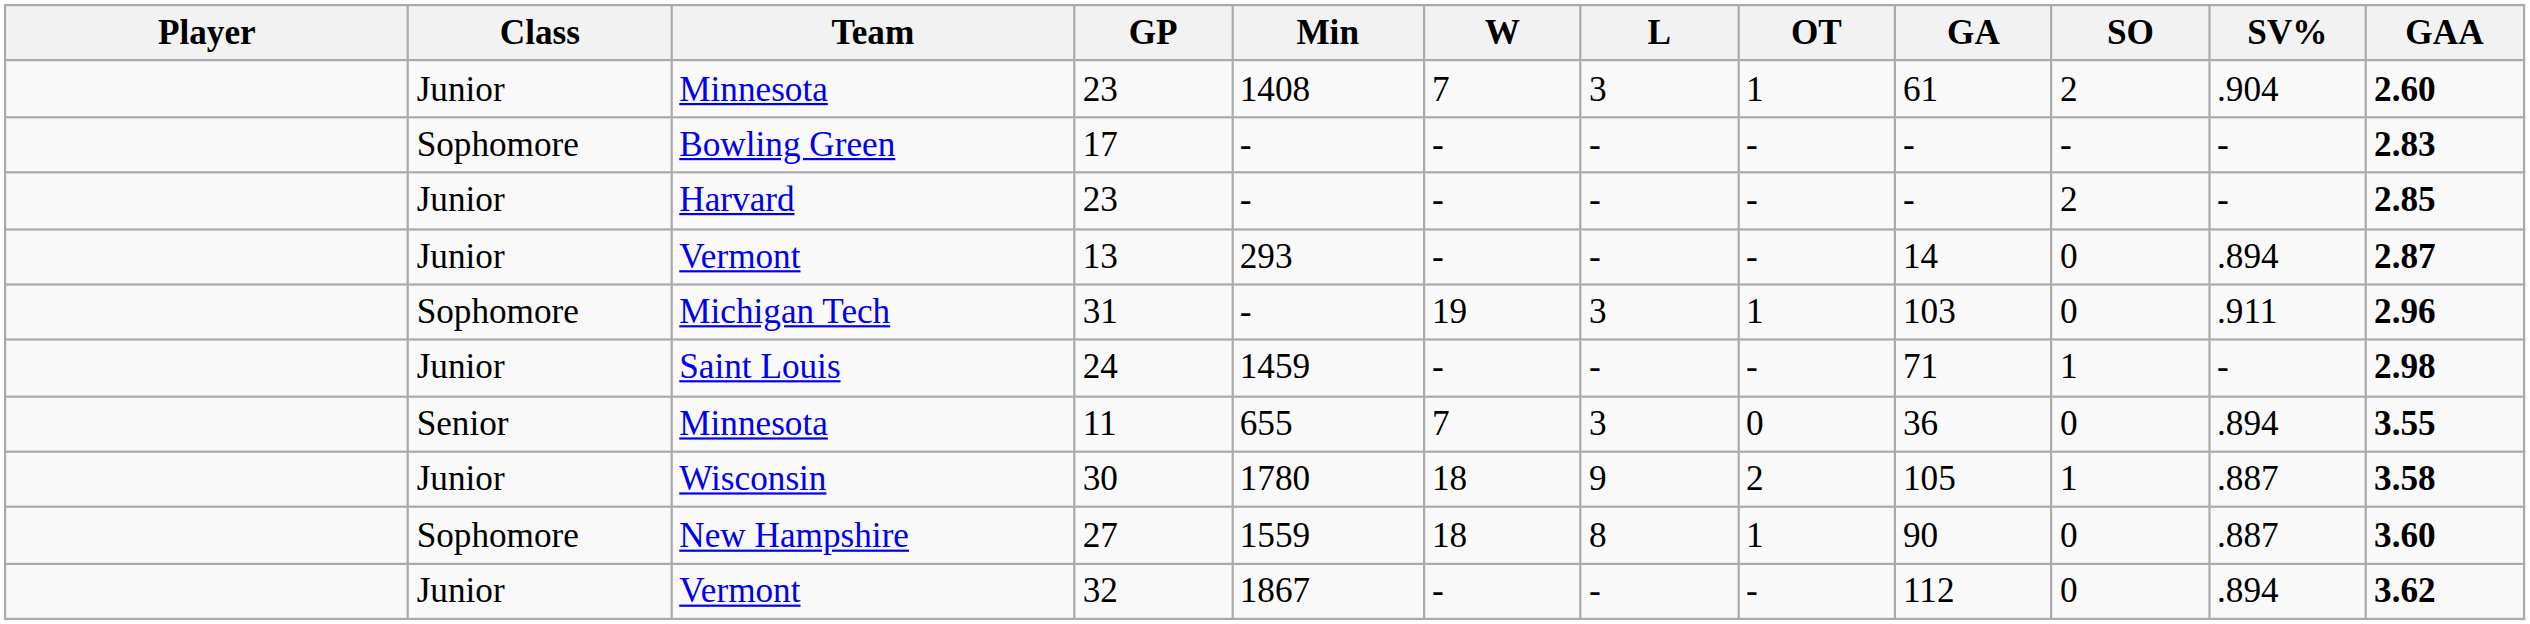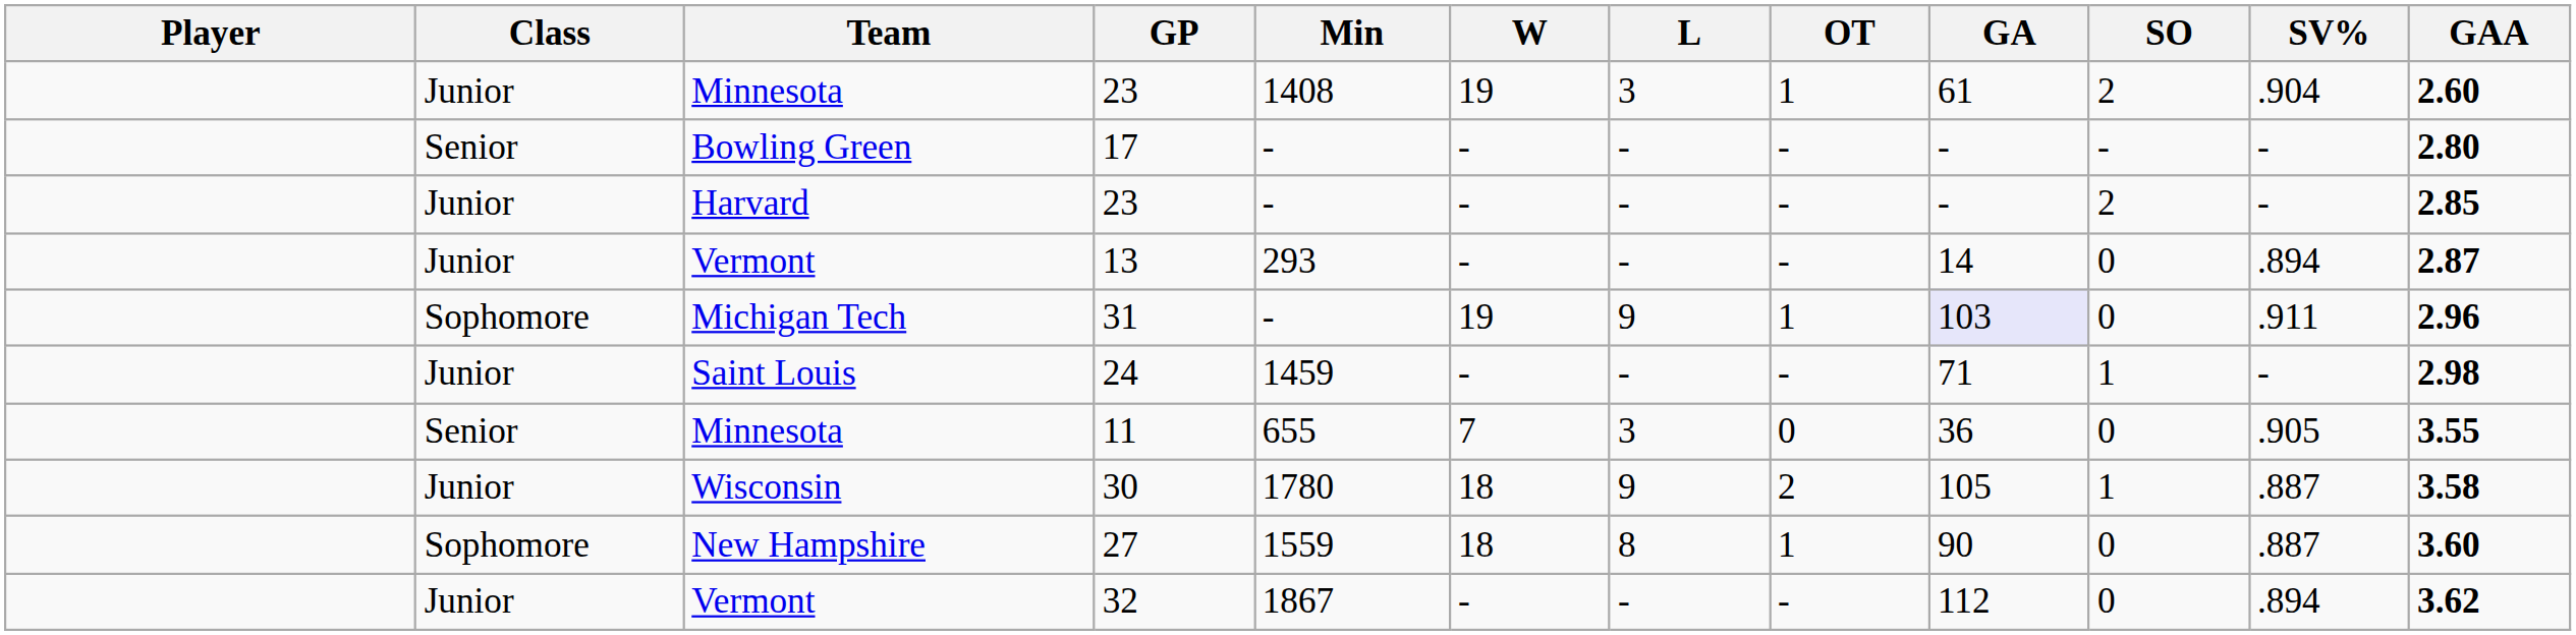 <table class="wikitable sortable">
 <tr>
 <th style="width: 11em;">Player</th>
 <th style="width: 7em;">Class</th>
 <th style="width: 11em;">Team</th>
 <th style="width: 4em;">GP</th>
 <th style="width: 5em;">Min</th>
 <th style="width: 4em;">W</th>
 <th style="width: 4em;">L</th>
 <th style="width: 4em;">OT</th>
 <th style="width: 4em;">GA</th>
 <th style="width: 4em;">SO</th>
 <th style="width: 4em;">SV%</th>
 <th style="width: 4em;">GAA</th>
 </tr>
 <tr>
 <td></td>
 <td>Junior</td>
 <td><a href='#'>Minnesota</a></td>
 <td>23</td>
 <td>1408</td>
-<td>7</td>
+<td>19</td>
 <td>3</td>
 <td>1</td>
 <td>61</td>
 <td>2</td>
 <td>.904</td>
 <td><strong>2.60</strong></td>
 </tr>
 <tr>
 <td></td>
-<td>Sophomore</td>
+<td>Senior</td>
 <td><a href='#'>Bowling Green</a></td>
 <td>17</td>
 <td>-</td>
 <td>-</td>
 <td>-</td>
 <td>-</td>
 <td>-</td>
 <td>-</td>
 <td>-</td>
-<td><strong>2.83</strong></td>
+<td><strong>2.80</strong></td>
 </tr>
 <tr>
 <td></td>
 <td>Junior</td>
 <td><a href='#'>Harvard</a></td>
 <td>23</td>
 <td>-</td>
 <td>-</td>
 <td>-</td>
 <td>-</td>
 <td>-</td>
 <td>2</td>
 <td>-</td>
 <td><strong>2.85</strong></td>
 </tr>
 <tr>
 <td></td>
 <td>Junior</td>
 <td><a href='#'>Vermont</a></td>
 <td>13</td>
 <td>293</td>
 <td>-</td>
 <td>-</td>
 <td>-</td>
 <td>14</td>
 <td>0</td>
 <td>.894</td>
 <td><strong>2.87</strong></td>
 </tr>
 <tr>
 <td></td>
 <td>Sophomore</td>
 <td><a href='#'>Michigan Tech</a></td>
 <td>31</td>
 <td>-</td>
 <td>19</td>
-<td>3</td>
+<td>9</td>
 <td>1</td>
-<td>103</td>
+<td style="background: lavender;">103</td>
 <td>0</td>
 <td>.911</td>
 <td><strong>2.96</strong></td>
 </tr>
 <tr>
 <td></td>
 <td>Junior</td>
 <td><a href='#'>Saint Louis</a></td>
 <td>24</td>
 <td>1459</td>
 <td>-</td>
 <td>-</td>
 <td>-</td>
 <td>71</td>
 <td>1</td>
 <td>-</td>
 <td><strong>2.98</strong></td>
 </tr>
 <tr>
 <td></td>
 <td>Senior</td>
 <td><a href='#'>Minnesota</a></td>
 <td>11</td>
 <td>655</td>
 <td>7</td>
 <td>3</td>
 <td>0</td>
 <td>36</td>
 <td>0</td>
-<td>.894</td>
+<td>.905</td>
 <td><strong>3.55</strong></td>
 </tr>
 <tr>
 <td></td>
 <td>Junior</td>
 <td><a href='#'>Wisconsin</a></td>
 <td>30</td>
 <td>1780</td>
 <td>18</td>
 <td>9</td>
 <td>2</td>
 <td>105</td>
 <td>1</td>
 <td>.887</td>
 <td><strong>3.58</strong></td>
 </tr>
 <tr>
 <td></td>
 <td>Sophomore</td>
 <td><a href='#'>New Hampshire</a></td>
 <td>27</td>
 <td>1559</td>
 <td>18</td>
 <td>8</td>
 <td>1</td>
 <td>90</td>
 <td>0</td>
 <td>.887</td>
 <td><strong>3.60</strong></td>
 </tr>
 <tr>
 <td></td>
 <td>Junior</td>
 <td><a href='#'>Vermont</a></td>
 <td>32</td>
 <td>1867</td>
 <td>-</td>
 <td>-</td>
 <td>-</td>
 <td>112</td>
 <td>0</td>
 <td>.894</td>
 <td><strong>3.62</strong></td>
 </tr>
 </table>
